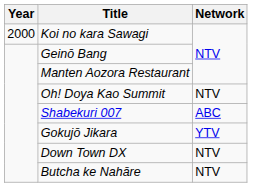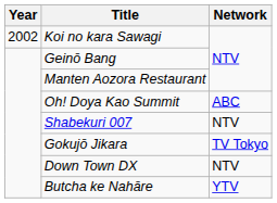 <table class="wikitable">
 <tr>
 <th>Year</th>
 <th>Title</th>
 <th>Network</th>
 </tr>
 <tr>
-<td>2000</td>
+<td>2002</td>
 <td><em>Koi no kara Sawagi</em></td>
 <td rowspan="3"><a href='#'>NTV</a></td>
 </tr>
 <tr>
 <td rowspan="7"></td>
 <td><em>Geinō Bang</em></td>
 </tr>
 <tr>
 <td><em>Manten Aozora Restaurant</em></td>
 </tr>
 <tr>
 <td><em>Oh! Doya Kao Summit</em></td>
+<td><a href='#'>ABC</a></td>
+</tr>
+<tr>
+<td><em><a href='#'>Shabekuri 007</a></em></td>
 <td>NTV</td>
 </tr>
 <tr>
-<td><em><a href='#'>Shabekuri 007</a></em></td>
-<td><a href='#'>ABC</a></td>
-</tr>
-<tr>
 <td><em>Gokujō Jikara</em></td>
-<td><a href='#'>YTV</a></td>
+<td><a href='#'>TV Tokyo</a></td>
 </tr>
 <tr>
 <td><em>Down Town DX</em></td>
 <td>NTV</td>
 </tr>
 <tr>
 <td><em>Butcha ke Nahāre</em></td>
-<td>NTV</td>
+<td><a href='#'>YTV</a></td>
 </tr>
 </table>
